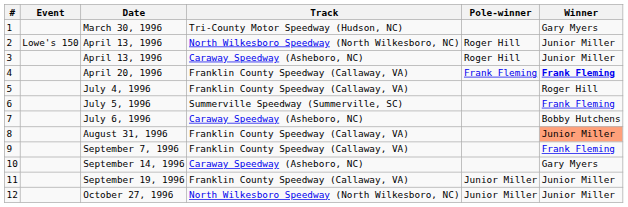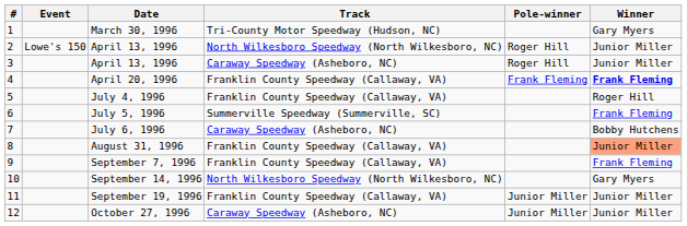 <table class="wikitable">
 <tr>
 <th>#</th>
 <th>Event</th>
 <th>Date</th>
 <th>Track</th>
 <th>Pole-winner</th>
 <th>Winner</th>
 </tr>
 <tr>
 <td>1</td>
 <td></td>
 <td>March 30, 1996</td>
 <td>Tri-County Motor Speedway (Hudson, NC)</td>
 <td></td>
 <td>Gary Myers</td>
 </tr>
 <tr>
 <td>2</td>
 <td>Lowe's 150</td>
 <td>April 13, 1996</td>
 <td><a href='#'>North Wilkesboro Speedway</a> (North Wilkesboro, NC)</td>
 <td>Roger Hill</td>
 <td>Junior Miller</td>
 </tr>
 <tr>
 <td>3</td>
 <td></td>
 <td>April 13, 1996</td>
 <td><a href='#'>Caraway Speedway</a> (Asheboro, NC)</td>
 <td>Roger Hill</td>
 <td>Junior Miller</td>
 </tr>
 <tr>
 <td>4</td>
 <td></td>
 <td>April 20, 1996</td>
 <td>Franklin County Speedway (Callaway, VA)</td>
 <td><a href='#'>Frank Fleming</a></td>
 <td><strong><a href='#'>Frank Fleming</a></strong></td>
 </tr>
 <tr>
 <td>5</td>
 <td></td>
 <td>July 4, 1996</td>
 <td>Franklin County Speedway (Callaway, VA)</td>
 <td></td>
 <td>Roger Hill</td>
 </tr>
 <tr>
 <td>6</td>
 <td></td>
 <td>July 5, 1996</td>
 <td>Summerville Speedway (Summerville, SC)</td>
 <td></td>
 <td><a href='#'>Frank Fleming</a></td>
 </tr>
 <tr>
 <td>7</td>
 <td></td>
 <td>July 6, 1996</td>
 <td><a href='#'>Caraway Speedway</a> (Asheboro, NC)</td>
 <td></td>
 <td>Bobby Hutchens</td>
 </tr>
 <tr>
 <td>8</td>
 <td></td>
 <td>August 31, 1996</td>
 <td>Franklin County Speedway (Callaway, VA)</td>
 <td></td>
 <td style="background: lightsalmon;">Junior Miller</td>
 </tr>
 <tr>
 <td>9</td>
 <td></td>
 <td>September 7, 1996</td>
 <td>Franklin County Speedway (Callaway, VA)</td>
 <td></td>
 <td><a href='#'>Frank Fleming</a></td>
 </tr>
 <tr>
 <td>10</td>
 <td></td>
 <td>September 14, 1996</td>
-<td><a href='#'>Caraway Speedway</a> (Asheboro, NC)</td>
+<td><a href='#'>North Wilkesboro Speedway</a> (North Wilkesboro, NC)</td>
 <td></td>
 <td>Gary Myers</td>
 </tr>
 <tr>
 <td>11</td>
 <td></td>
 <td>September 19, 1996</td>
 <td>Franklin County Speedway (Callaway, VA)</td>
 <td>Junior Miller</td>
 <td>Junior Miller</td>
 </tr>
 <tr>
 <td>12</td>
 <td></td>
 <td>October 27, 1996</td>
-<td><a href='#'>North Wilkesboro Speedway</a> (North Wilkesboro, NC)</td>
+<td><a href='#'>Caraway Speedway</a> (Asheboro, NC)</td>
 <td>Junior Miller</td>
 <td>Junior Miller</td>
 </tr>
 </table>
